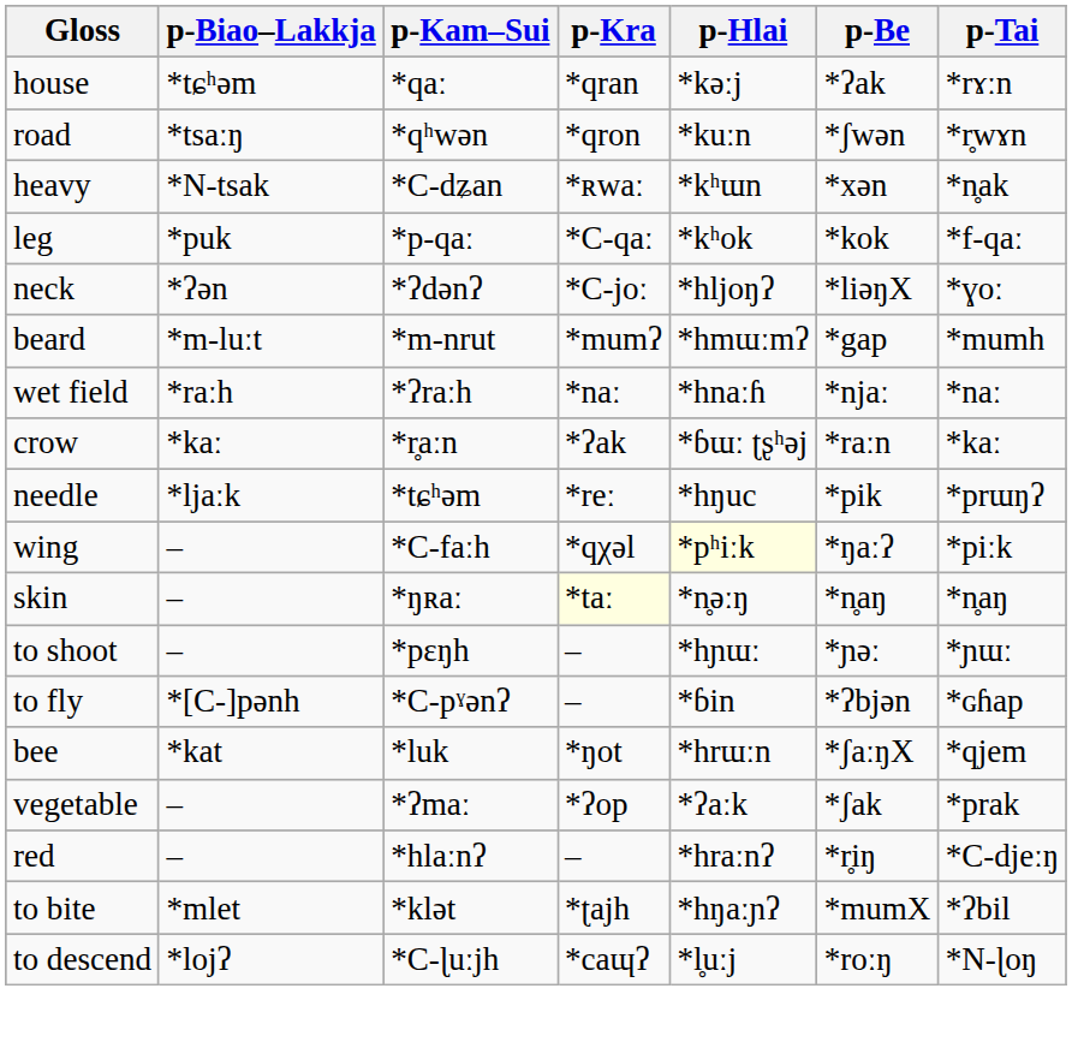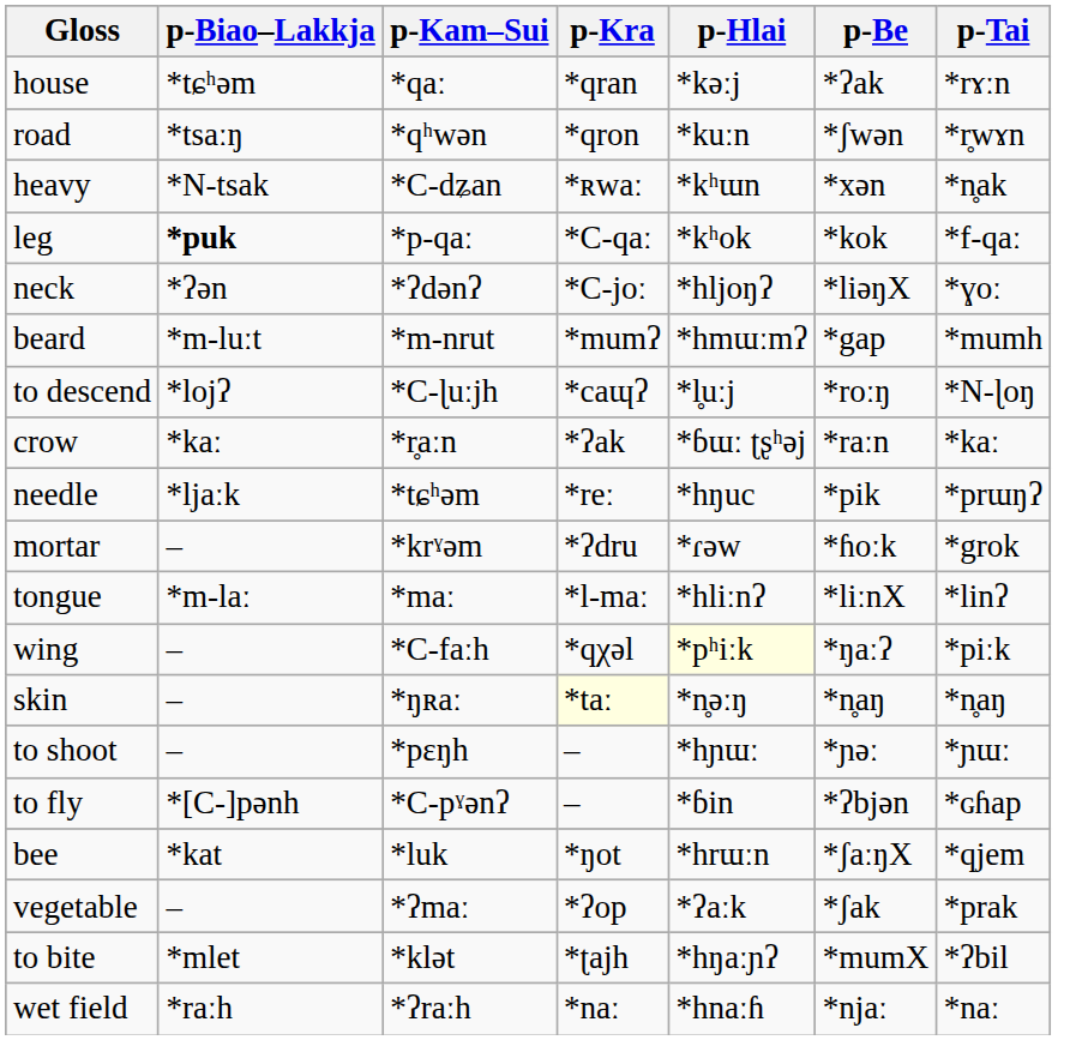 <table class="wikitable sortable">
 <tr>
 <th>Gloss</th>
 <th>p-<a href='#'>Biao</a>–<a href='#'>Lakkja</a></th>
 <th>p-<a href='#'>Kam–Sui</a></th>
 <th>p-<a href='#'>Kra</a></th>
 <th>p-<a href='#'>Hlai</a></th>
 <th>p-<a href='#'>Be</a></th>
 <th>p-<a href='#'>Tai</a></th>
 </tr>
 <tr>
 <td>house</td>
 <td>*tɕʰəm</td>
 <td>*qaː</td>
 <td>*qran</td>
 <td>*kəːj</td>
 <td>*ʔak</td>
 <td>*rɤːn</td>
 </tr>
 <tr>
 <td>road</td>
 <td>*tsaːŋ</td>
 <td>*qʰwən</td>
 <td>*qron</td>
 <td>*kuːn</td>
 <td>*ʃwən</td>
 <td>*r̥wɤn</td>
 </tr>
 <tr>
 <td>heavy</td>
 <td>*N-tsak</td>
 <td>*C-dʑan</td>
 <td>*ʀwaː</td>
 <td>*kʰɯn</td>
 <td>*xən</td>
 <td>*n̥ak</td>
 </tr>
 <tr>
 <td>leg</td>
-<td>*puk</td>
+<td><strong>*puk</strong></td>
 <td>*p-qaː</td>
 <td>*C-qaː</td>
 <td>*kʰok</td>
 <td>*kok</td>
 <td>*f-qaː</td>
 </tr>
 <tr>
 <td>neck</td>
 <td>*ʔən</td>
 <td>*ʔdənʔ</td>
 <td>*C-joː</td>
 <td>*hljoŋʔ</td>
 <td>*liəŋX</td>
 <td>*ɣoː</td>
 </tr>
 <tr>
 <td>beard</td>
 <td>*m-luːt</td>
 <td>*m-nrut</td>
 <td>*mumʔ</td>
 <td>*hmɯːmʔ</td>
 <td>*gap</td>
 <td>*mumh</td>
 </tr>
 <tr>
-<td>wet field</td>
-<td>*raːh</td>
-<td>*ʔraːh</td>
-<td>*naː</td>
-<td>*hnaːɦ</td>
-<td>*njaː</td>
-<td>*naː</td>
+<td>to descend</td>
+<td>*lojʔ</td>
+<td>*C-ɭuːjh</td>
+<td>*caɰʔ</td>
+<td>*l̥uːj</td>
+<td>*roːŋ</td>
+<td>*N-ɭoŋ</td>
 </tr>
 <tr>
 <td>crow</td>
 <td>*kaː</td>
 <td>*r̥aːn</td>
 <td>*ʔak</td>
 <td>*ɓɯː ʈʂʰəj</td>
 <td>*raːn</td>
 <td>*kaː</td>
 </tr>
 <tr>
 <td>needle</td>
 <td>*ljaːk</td>
 <td>*tɕʰəm</td>
 <td>*reː</td>
 <td>*hŋuc</td>
 <td>*pik</td>
 <td>*prɯŋʔ</td>
+</tr>
+<tr>
+<td>mortar</td>
+<td>–</td>
+<td>*krˠəm</td>
+<td>*ʔdru</td>
+<td>*ɾəw</td>
+<td>*ɦoːk</td>
+<td>*grok</td>
+</tr>
+<tr>
+<td>tongue</td>
+<td>*m-laː</td>
+<td>*maː</td>
+<td>*l-maː</td>
+<td>*hliːnʔ</td>
+<td>*liːnX</td>
+<td>*linʔ</td>
 </tr>
 <tr>
 <td>wing</td>
 <td>–</td>
 <td>*C-faːh</td>
 <td>*qχəl</td>
 <td style="background: lightyellow;">*pʰiːk</td>
 <td>*ŋaːʔ</td>
 <td>*piːk</td>
 </tr>
 <tr>
 <td>skin</td>
 <td>–</td>
 <td>*ŋʀaː</td>
 <td style="background: lightyellow;">*taː</td>
 <td>*n̥əːŋ</td>
 <td>*n̥aŋ</td>
 <td>*n̥aŋ</td>
 </tr>
 <tr>
 <td>to shoot</td>
 <td>–</td>
 <td>*pɛŋh</td>
 <td>–</td>
 <td>*hɲɯː</td>
 <td>*ɲəː</td>
 <td>*ɲɯː</td>
 </tr>
 <tr>
 <td>to fly</td>
 <td>*[C-]pənh</td>
 <td>*C-pˠənʔ</td>
 <td>–</td>
 <td>*ɓin</td>
 <td>*ʔbjən</td>
 <td>*ɢɦap</td>
 </tr>
 <tr>
 <td>bee</td>
 <td>*kat</td>
 <td>*luk</td>
 <td>*ŋot</td>
 <td>*hrɯːn</td>
 <td>*ʃaːŋX</td>
 <td>*qjem</td>
 </tr>
 <tr>
 <td>vegetable</td>
 <td>–</td>
 <td>*ʔmaː</td>
 <td>*ʔop</td>
 <td>*ʔaːk</td>
 <td>*ʃak</td>
 <td>*prak</td>
 </tr>
 <tr>
-<td>red</td>
-<td>–</td>
-<td>*hlaːnʔ</td>
-<td>–</td>
-<td>*hraːnʔ</td>
-<td>*r̥iŋ</td>
-<td>*C-djeːŋ</td>
-</tr>
-<tr>
 <td>to bite</td>
 <td>*mlet</td>
 <td>*klət</td>
 <td>*ʈajh</td>
 <td>*hŋaːɲʔ</td>
 <td>*mumX</td>
 <td>*ʔbil</td>
 </tr>
 <tr>
-<td>to descend</td>
-<td>*lojʔ</td>
-<td>*C-ɭuːjh</td>
-<td>*caɰʔ</td>
-<td>*l̥uːj</td>
-<td>*roːŋ</td>
-<td>*N-ɭoŋ</td>
+<td>wet field</td>
+<td>*raːh</td>
+<td>*ʔraːh</td>
+<td>*naː</td>
+<td>*hnaːɦ</td>
+<td>*njaː</td>
+<td>*naː</td>
 </tr>
 </table>
